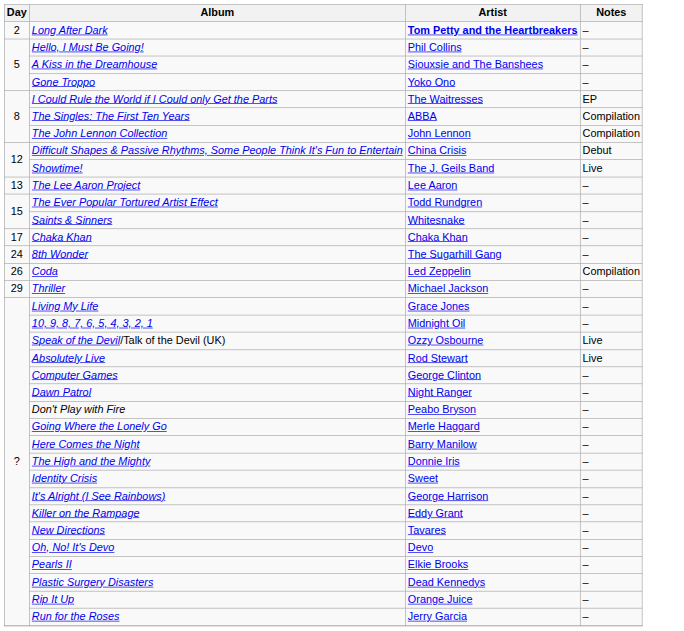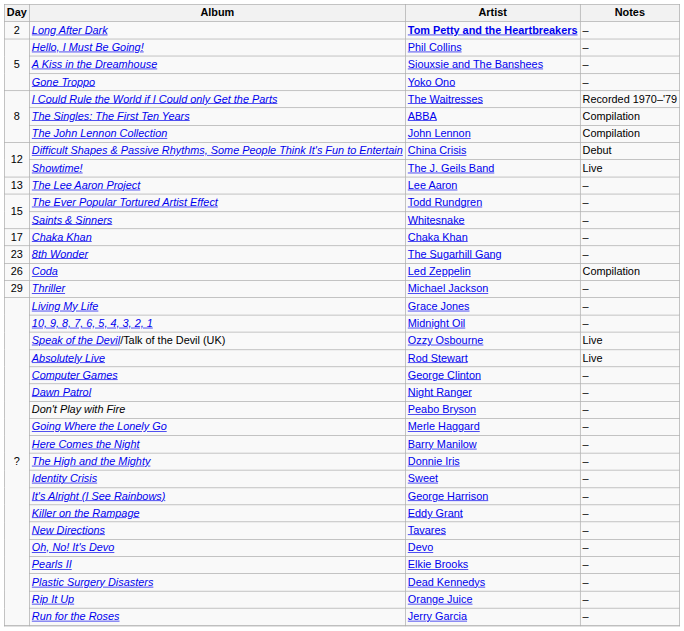 <table class="wikitable">
 <tr>
 <th>Day</th>
 <th>Album</th>
 <th>Artist</th>
 <th>Notes</th>
 </tr>
 <tr>
 <td align="center" rowspan="1">2</td>
 <td><em><a href='#'>Long After Dark</a></em></td>
 <td><strong><a href='#'>Tom Petty and the Heartbreakers</a></strong></td>
 <td>–</td>
 </tr>
 <tr>
 <td align="center" rowspan="3">5</td>
 <td><em><a href='#'>Hello, I Must Be Going!</a></em></td>
 <td><a href='#'>Phil Collins</a></td>
 <td>–</td>
 </tr>
 <tr>
 <td><em><a href='#'>A Kiss in the Dreamhouse</a></em></td>
 <td><a href='#'>Siouxsie and The Banshees</a></td>
 <td>–</td>
 </tr>
 <tr>
 <td><em><a href='#'>Gone Troppo</a></em></td>
 <td><a href='#'>Yoko Ono</a></td>
 <td>–</td>
 </tr>
 <tr>
 <td align="center" rowspan="3">8</td>
 <td><em><a href='#'>I Could Rule the World if I Could only Get the Parts</a></em></td>
 <td><a href='#'>The Waitresses</a></td>
-<td>EP</td>
+<td>Recorded 1970–'79</td>
 </tr>
 <tr>
 <td><em><a href='#'>The Singles: The First Ten Years</a></em></td>
 <td><a href='#'>ABBA</a></td>
 <td>Compilation</td>
 </tr>
 <tr>
 <td><em><a href='#'>The John Lennon Collection</a></em></td>
 <td><a href='#'>John Lennon</a></td>
 <td>Compilation</td>
 </tr>
 <tr>
 <td align="center" rowspan="2">12</td>
 <td><em><a href='#'>Difficult Shapes & Passive Rhythms, Some People Think It's Fun to Entertain</a></em></td>
 <td><a href='#'>China Crisis</a></td>
 <td>Debut</td>
 </tr>
 <tr>
 <td><em><a href='#'>Showtime!</a></em></td>
 <td><a href='#'>The J. Geils Band</a></td>
 <td>Live</td>
 </tr>
 <tr>
 <td align="center" rowspan="1">13</td>
 <td><em><a href='#'>The Lee Aaron Project</a></em></td>
 <td><a href='#'>Lee Aaron</a></td>
 <td>–</td>
 </tr>
 <tr>
 <td align="center" rowspan="2">15</td>
 <td><em><a href='#'>The Ever Popular Tortured Artist Effect</a></em></td>
 <td><a href='#'>Todd Rundgren</a></td>
 <td>–</td>
 </tr>
 <tr>
 <td><em><a href='#'>Saints & Sinners</a></em></td>
 <td><a href='#'>Whitesnake</a></td>
 <td>–</td>
 </tr>
 <tr>
 <td align="center" rowspan="1">17</td>
 <td><em><a href='#'>Chaka Khan</a></em></td>
 <td><a href='#'>Chaka Khan</a></td>
 <td>–</td>
 </tr>
 <tr>
-<td align="center" rowspan="1">24</td>
+<td align="center" rowspan="1">23</td>
 <td><em><a href='#'>8th Wonder</a></em></td>
 <td><a href='#'>The Sugarhill Gang</a></td>
 <td>–</td>
 </tr>
 <tr>
 <td align="center" rowspan="1">26</td>
 <td><em><a href='#'>Coda</a></em></td>
 <td><a href='#'>Led Zeppelin</a></td>
 <td>Compilation</td>
 </tr>
 <tr>
 <td align="center" rowspan="1">29</td>
 <td><em><a href='#'>Thriller</a></em></td>
 <td><a href='#'>Michael Jackson</a></td>
 <td>–</td>
 </tr>
 <tr>
 <td rowspan="19" align="center">?</td>
 <td><em><a href='#'>Living My Life</a></em></td>
 <td><a href='#'>Grace Jones</a></td>
 <td>–</td>
 </tr>
 <tr>
 <td><em><a href='#'>10, 9, 8, 7, 6, 5, 4, 3, 2, 1</a></em></td>
 <td><a href='#'>Midnight Oil</a></td>
 <td>–</td>
 </tr>
 <tr>
 <td><em><a href='#'>Speak of the Devil</a></em>/Talk of the Devil (UK)</td>
 <td><a href='#'>Ozzy Osbourne</a></td>
 <td>Live</td>
 </tr>
 <tr>
 <td><em><a href='#'>Absolutely Live</a></em></td>
 <td><a href='#'>Rod Stewart</a></td>
 <td>Live</td>
 </tr>
 <tr>
 <td><em><a href='#'>Computer Games</a></em></td>
 <td><a href='#'>George Clinton</a></td>
 <td>–</td>
 </tr>
 <tr>
 <td><em><a href='#'>Dawn Patrol</a></em></td>
 <td><a href='#'>Night Ranger</a></td>
 <td>–</td>
 </tr>
 <tr>
 <td><em>Don't Play with Fire</em></td>
 <td><a href='#'>Peabo Bryson</a></td>
 <td>–</td>
 </tr>
 <tr>
 <td><em><a href='#'>Going Where the Lonely Go</a></em></td>
 <td><a href='#'>Merle Haggard</a></td>
 <td>–</td>
 </tr>
 <tr>
 <td><em><a href='#'>Here Comes the Night</a></em></td>
 <td><a href='#'>Barry Manilow</a></td>
 <td>–</td>
 </tr>
 <tr>
 <td><em><a href='#'>The High and the Mighty</a></em></td>
 <td><a href='#'>Donnie Iris</a></td>
 <td>–</td>
 </tr>
 <tr>
 <td><em><a href='#'>Identity Crisis</a></em></td>
 <td><a href='#'>Sweet</a></td>
 <td>–</td>
 </tr>
 <tr>
 <td><em><a href='#'>It's Alright (I See Rainbows)</a></em></td>
 <td><a href='#'>George Harrison</a></td>
 <td>–</td>
 </tr>
 <tr>
 <td><em><a href='#'>Killer on the Rampage</a></em></td>
 <td><a href='#'>Eddy Grant</a></td>
 <td>–</td>
 </tr>
 <tr>
 <td><em><a href='#'>New Directions</a></em></td>
 <td><a href='#'>Tavares</a></td>
 <td>–</td>
 </tr>
 <tr>
 <td><em><a href='#'>Oh, No! It's Devo</a></em></td>
 <td><a href='#'>Devo</a></td>
 <td>–</td>
 </tr>
 <tr>
 <td><em><a href='#'>Pearls II</a></em></td>
 <td><a href='#'>Elkie Brooks</a></td>
 <td>–</td>
 </tr>
 <tr>
 <td><em><a href='#'>Plastic Surgery Disasters</a></em></td>
 <td><a href='#'>Dead Kennedys</a></td>
 <td>–</td>
 </tr>
 <tr>
 <td><em><a href='#'>Rip It Up</a></em></td>
 <td><a href='#'>Orange Juice</a></td>
 <td>–</td>
 </tr>
 <tr>
 <td><em><a href='#'>Run for the Roses</a></em></td>
 <td><a href='#'>Jerry Garcia</a></td>
 <td>–</td>
 </tr>
 <tr>
 </tr>
 </table>
